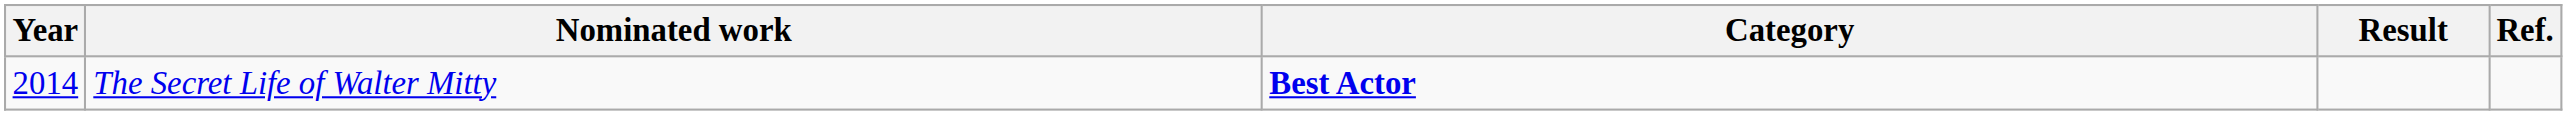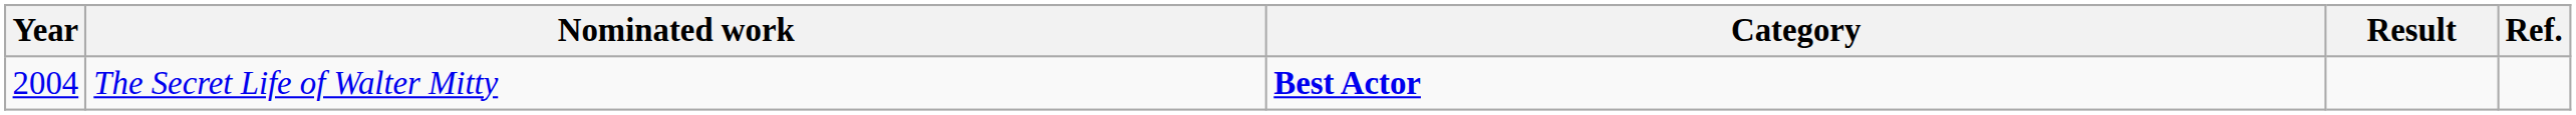 <table class=wikitable>
 <tr>
 <th scope="col" style="width:1em;">Year</th>
 <th scope="col" style="width:39em;">Nominated work</th>
 <th scope="col" style="width:35em;">Category</th>
 <th scope="col" style="width:5em;">Result</th>
 <th scope="col" style="width:1em;">Ref.</th>
 </tr>
 <tr>
-<td><a href='#'>2014</a></td>
+<td><a href='#'>2004</a></td>
 <td><em><a href='#'>The Secret Life of Walter Mitty</a></em></td>
 <td><strong><a href='#'>Best Actor</a></strong></td>
 <td></td>
 <td></td>
 </tr>
 </table>
